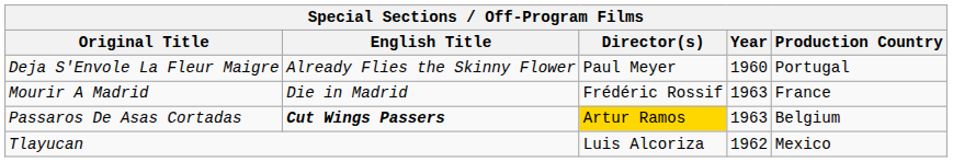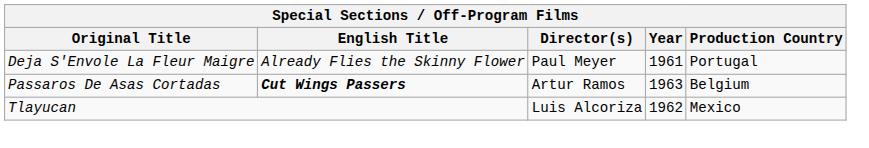 <table class="wikitable">
 <tr>
 <th colspan="5">Special Sections / Off-Program Films</th>
 </tr>
 <tr>
 <th>Original Title</th>
 <th>English Title</th>
 <th>Director(s)</th>
 <th>Year</th>
 <th>Production Country</th>
 </tr>
 <tr>
 <td><em>Deja S'Envole La Fleur Maigre</em></td>
 <td><em>Already Flies the Skinny Flower</em></td>
 <td>Paul Meyer</td>
-<td>1960</td>
+<td>1961</td>
 <td>Portugal</td>
-</tr>
-<tr>
-<td><em>Mourir A Madrid</em></td>
-<td><em>Die in Madrid</em></td>
-<td>Frédéric Rossif</td>
-<td>1963</td>
-<td>France</td>
 </tr>
 <tr>
 <td><em>Passaros De Asas Cortadas</em></td>
 <td><strong><em>Cut Wings Passers</em></strong></td>
-<td style="background: gold;">Artur Ramos</td>
+<td>Artur Ramos</td>
 <td>1963</td>
 <td>Belgium</td>
 </tr>
 <tr>
 <td colspan="2"><em>Tlayucan</em></td>
 <td>Luis Alcoriza</td>
 <td>1962</td>
 <td>Mexico</td>
 </tr>
 </table>
